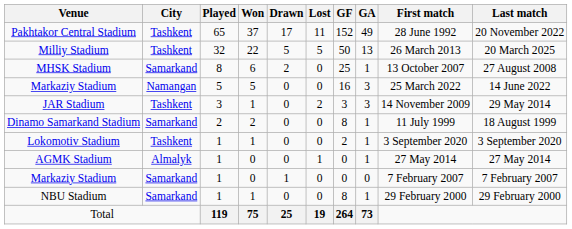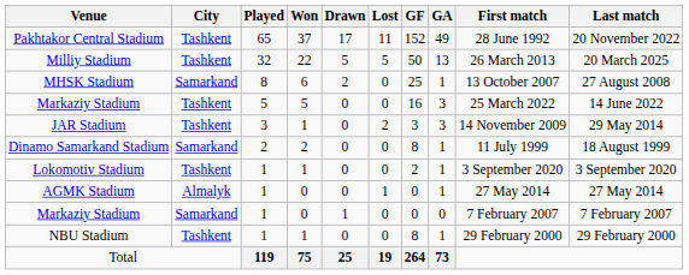 <table class="wikitable sortable collapsible collapsed" style="text-align: center; font-size: 100%;">
 <tr>
 <th>Venue</th>
 <th>City</th>
 <th>Played</th>
 <th>Won</th>
 <th>Drawn</th>
 <th>Lost</th>
 <th>GF</th>
 <th>GA</th>
 <th>First match</th>
 <th>Last match</th>
 </tr>
 <tr>
 <td><a href='#'>Pakhtakor Central Stadium</a></td>
 <td><a href='#'>Tashkent</a></td>
 <td>65</td>
 <td>37</td>
 <td>17</td>
 <td>11</td>
 <td>152</td>
 <td>49</td>
 <td>28 June 1992</td>
 <td>20 November 2022</td>
 </tr>
 <tr>
 <td><a href='#'>Milliy Stadium</a></td>
 <td><a href='#'>Tashkent</a></td>
 <td>32</td>
 <td>22</td>
 <td>5</td>
 <td>5</td>
 <td>50</td>
 <td>13</td>
 <td>26 March 2013</td>
 <td>20 March 2025</td>
 </tr>
 <tr>
 <td><a href='#'>MHSK Stadium</a></td>
 <td><a href='#'>Samarkand</a></td>
 <td>8</td>
 <td>6</td>
 <td>2</td>
 <td>0</td>
 <td>25</td>
 <td>1</td>
 <td>13 October 2007</td>
 <td>27 August 2008</td>
 </tr>
 <tr>
 <td><a href='#'>Markaziy Stadium</a></td>
-<td><a href='#'>Namangan</a></td>
+<td><a href='#'>Tashkent</a></td>
 <td>5</td>
 <td>5</td>
 <td>0</td>
 <td>0</td>
 <td>16</td>
 <td>3</td>
 <td>25 March 2022</td>
 <td>14 June 2022</td>
 </tr>
 <tr>
 <td><a href='#'>JAR Stadium</a></td>
 <td><a href='#'>Tashkent</a></td>
 <td>3</td>
 <td>1</td>
 <td>0</td>
 <td>2</td>
 <td>3</td>
 <td>3</td>
 <td>14 November 2009</td>
 <td>29 May 2014</td>
 </tr>
 <tr>
 <td><a href='#'>Dinamo Samarkand Stadium</a></td>
 <td><a href='#'>Samarkand</a></td>
 <td>2</td>
 <td>2</td>
 <td>0</td>
 <td>0</td>
 <td>8</td>
 <td>1</td>
 <td>11 July 1999</td>
 <td>18 August 1999</td>
 </tr>
 <tr>
 <td><a href='#'>Lokomotiv Stadium</a></td>
 <td><a href='#'>Tashkent</a></td>
 <td>1</td>
 <td>1</td>
 <td>0</td>
 <td>0</td>
 <td>2</td>
 <td>1</td>
 <td>3 September 2020</td>
 <td>3 September 2020</td>
 </tr>
 <tr>
 <td><a href='#'>AGMK Stadium</a></td>
 <td><a href='#'>Almalyk</a></td>
 <td>1</td>
 <td>0</td>
 <td>0</td>
 <td>1</td>
 <td>0</td>
 <td>1</td>
 <td>27 May 2014</td>
 <td>27 May 2014</td>
 </tr>
 <tr>
 <td><a href='#'>Markaziy Stadium</a></td>
 <td><a href='#'>Samarkand</a></td>
 <td>1</td>
 <td>0</td>
 <td>1</td>
 <td>0</td>
 <td>0</td>
 <td>0</td>
 <td>7 February 2007</td>
 <td>7 February 2007</td>
 </tr>
 <tr>
 <td>NBU Stadium</td>
-<td><a href='#'>Samarkand</a></td>
+<td><a href='#'>Tashkent</a></td>
 <td>1</td>
 <td>1</td>
 <td>0</td>
 <td>0</td>
 <td>8</td>
 <td>1</td>
 <td>29 February 2000</td>
 <td>29 February 2000</td>
 </tr>
 <tr>
 <td colspan=2; style="text-align:center;">Total</td>
 <th>119</th>
 <th>75</th>
 <th>25</th>
 <th>19</th>
 <th>264</th>
 <th>73</th>
 </tr>
 </table>
